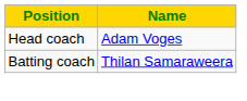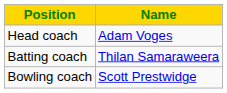 <table class="wikitable">
 <tr>
 <th style="background:#FFD700; color:green; text-align:center;">Position</th>
 <th style="background:#FFD700; color:green; text-align:center;">Name</th>
 </tr>
 <tr>
 <td>Head coach</td>
 <td><a href='#'>Adam Voges</a></td>
 </tr>
 <tr>
 <td>Batting coach</td>
 <td><a href='#'>Thilan Samaraweera</a></td>
 </tr>
+<tr>
+<td>Bowling coach</td>
+<td><a href='#'>Scott Prestwidge</a></td>
+</tr>
 </table>
